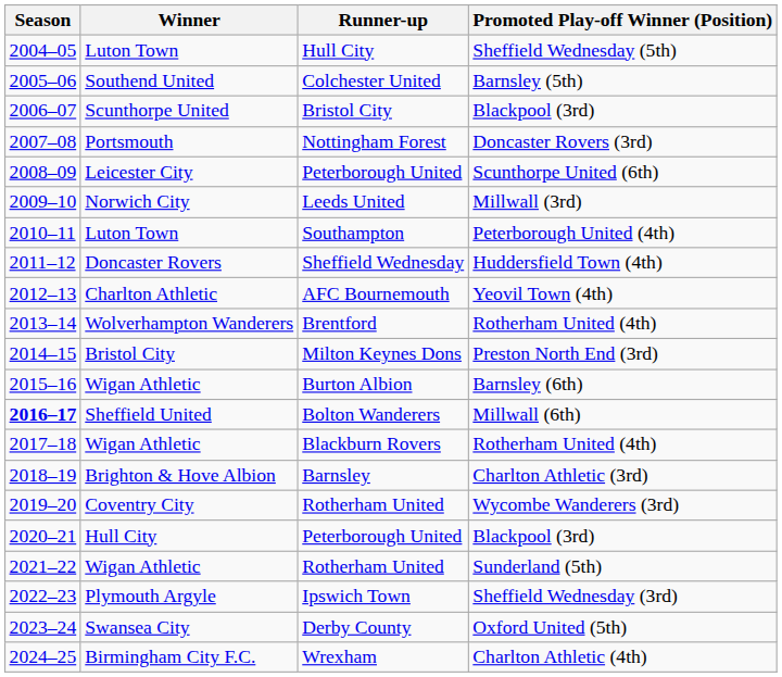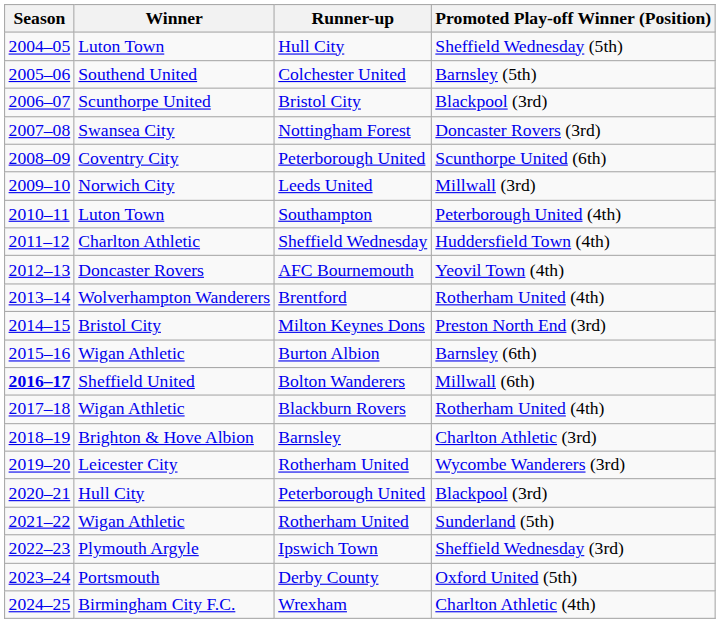 <table class="wikitable sortable">
 <tr>
 <th>Season</th>
 <th>Winner</th>
 <th>Runner-up</th>
 <th>Promoted Play-off Winner (Position)</th>
 </tr>
 <tr>
 <td><a href='#'>2004–05</a></td>
 <td><a href='#'>Luton Town</a></td>
 <td><a href='#'>Hull City</a></td>
 <td><a href='#'>Sheffield Wednesday</a> (5th)</td>
 </tr>
 <tr>
 <td><a href='#'>2005–06</a></td>
 <td><a href='#'>Southend United</a></td>
 <td><a href='#'>Colchester United</a></td>
 <td><a href='#'>Barnsley</a> (5th)</td>
 </tr>
 <tr>
 <td><a href='#'>2006–07</a></td>
 <td><a href='#'>Scunthorpe United</a></td>
 <td><a href='#'>Bristol City</a></td>
 <td><a href='#'>Blackpool</a> (3rd)</td>
 </tr>
 <tr>
 <td><a href='#'>2007–08</a></td>
-<td><a href='#'>Portsmouth</a></td>
+<td><a href='#'>Swansea City</a></td>
 <td><a href='#'>Nottingham Forest</a></td>
 <td><a href='#'>Doncaster Rovers</a> (3rd)</td>
 </tr>
 <tr>
 <td><a href='#'>2008–09</a></td>
-<td><a href='#'>Leicester City</a></td>
+<td><a href='#'>Coventry City</a></td>
 <td><a href='#'>Peterborough United</a></td>
 <td><a href='#'>Scunthorpe United</a> (6th)</td>
 </tr>
 <tr>
 <td><a href='#'>2009–10</a></td>
 <td><a href='#'>Norwich City</a></td>
 <td><a href='#'>Leeds United</a></td>
 <td><a href='#'>Millwall</a> (3rd)</td>
 </tr>
 <tr>
 <td><a href='#'>2010–11</a></td>
 <td><a href='#'>Luton Town</a></td>
 <td><a href='#'>Southampton</a></td>
 <td><a href='#'>Peterborough United</a> (4th)</td>
 </tr>
 <tr>
 <td><a href='#'>2011–12</a></td>
-<td><a href='#'>Doncaster Rovers</a></td>
+<td><a href='#'>Charlton Athletic</a></td>
 <td><a href='#'>Sheffield Wednesday</a></td>
 <td><a href='#'>Huddersfield Town</a> (4th)</td>
 </tr>
 <tr>
 <td><a href='#'>2012–13</a></td>
-<td><a href='#'>Charlton Athletic</a></td>
+<td><a href='#'>Doncaster Rovers</a></td>
 <td><a href='#'>AFC Bournemouth</a></td>
 <td><a href='#'>Yeovil Town</a> (4th)</td>
 </tr>
 <tr>
 <td><a href='#'>2013–14</a></td>
 <td><a href='#'>Wolverhampton Wanderers</a></td>
 <td><a href='#'>Brentford</a></td>
 <td><a href='#'>Rotherham United</a> (4th)</td>
 </tr>
 <tr>
 <td><a href='#'>2014–15</a></td>
 <td><a href='#'>Bristol City</a></td>
 <td><a href='#'>Milton Keynes Dons</a></td>
 <td><a href='#'>Preston North End</a> (3rd)</td>
 </tr>
 <tr>
 <td><a href='#'>2015–16</a></td>
 <td><a href='#'>Wigan Athletic</a></td>
 <td><a href='#'>Burton Albion</a></td>
 <td><a href='#'>Barnsley</a> (6th)</td>
 </tr>
 <tr>
 <td><strong><a href='#'>2016–17</a></strong></td>
 <td><a href='#'>Sheffield United</a></td>
 <td><a href='#'>Bolton Wanderers</a></td>
 <td><a href='#'>Millwall</a> (6th)</td>
 </tr>
 <tr>
 <td><a href='#'>2017–18</a></td>
 <td><a href='#'>Wigan Athletic</a></td>
 <td><a href='#'>Blackburn Rovers</a></td>
 <td><a href='#'>Rotherham United</a> (4th)</td>
 </tr>
 <tr>
 <td><a href='#'>2018–19</a></td>
 <td><a href='#'>Brighton & Hove Albion</a></td>
 <td><a href='#'>Barnsley</a></td>
 <td><a href='#'>Charlton Athletic</a> (3rd)</td>
 </tr>
 <tr>
 <td><a href='#'>2019–20</a></td>
-<td><a href='#'>Coventry City</a></td>
+<td><a href='#'>Leicester City</a></td>
 <td><a href='#'>Rotherham United</a></td>
 <td><a href='#'>Wycombe Wanderers</a> (3rd)</td>
 </tr>
 <tr>
 <td><a href='#'>2020–21</a></td>
 <td><a href='#'>Hull City</a></td>
 <td><a href='#'>Peterborough United</a></td>
 <td><a href='#'>Blackpool</a> (3rd)</td>
 </tr>
 <tr>
 <td><a href='#'>2021–22</a></td>
 <td><a href='#'>Wigan Athletic</a></td>
 <td><a href='#'>Rotherham United</a></td>
 <td><a href='#'>Sunderland</a> (5th)</td>
 </tr>
 <tr>
 <td><a href='#'>2022–23</a></td>
 <td><a href='#'>Plymouth Argyle</a></td>
 <td><a href='#'>Ipswich Town</a></td>
 <td><a href='#'>Sheffield Wednesday</a> (3rd)</td>
 </tr>
 <tr>
 <td><a href='#'>2023–24</a></td>
-<td><a href='#'>Swansea City</a></td>
+<td><a href='#'>Portsmouth</a></td>
 <td><a href='#'>Derby County</a></td>
 <td><a href='#'>Oxford United</a> (5th)</td>
 </tr>
 <tr>
 <td><a href='#'>2024–25</a></td>
 <td><a href='#'>Birmingham City F.C.</a></td>
 <td><a href='#'>Wrexham</a></td>
 <td><a href='#'>Charlton Athletic</a> (4th)</td>
 </tr>
 </table>
